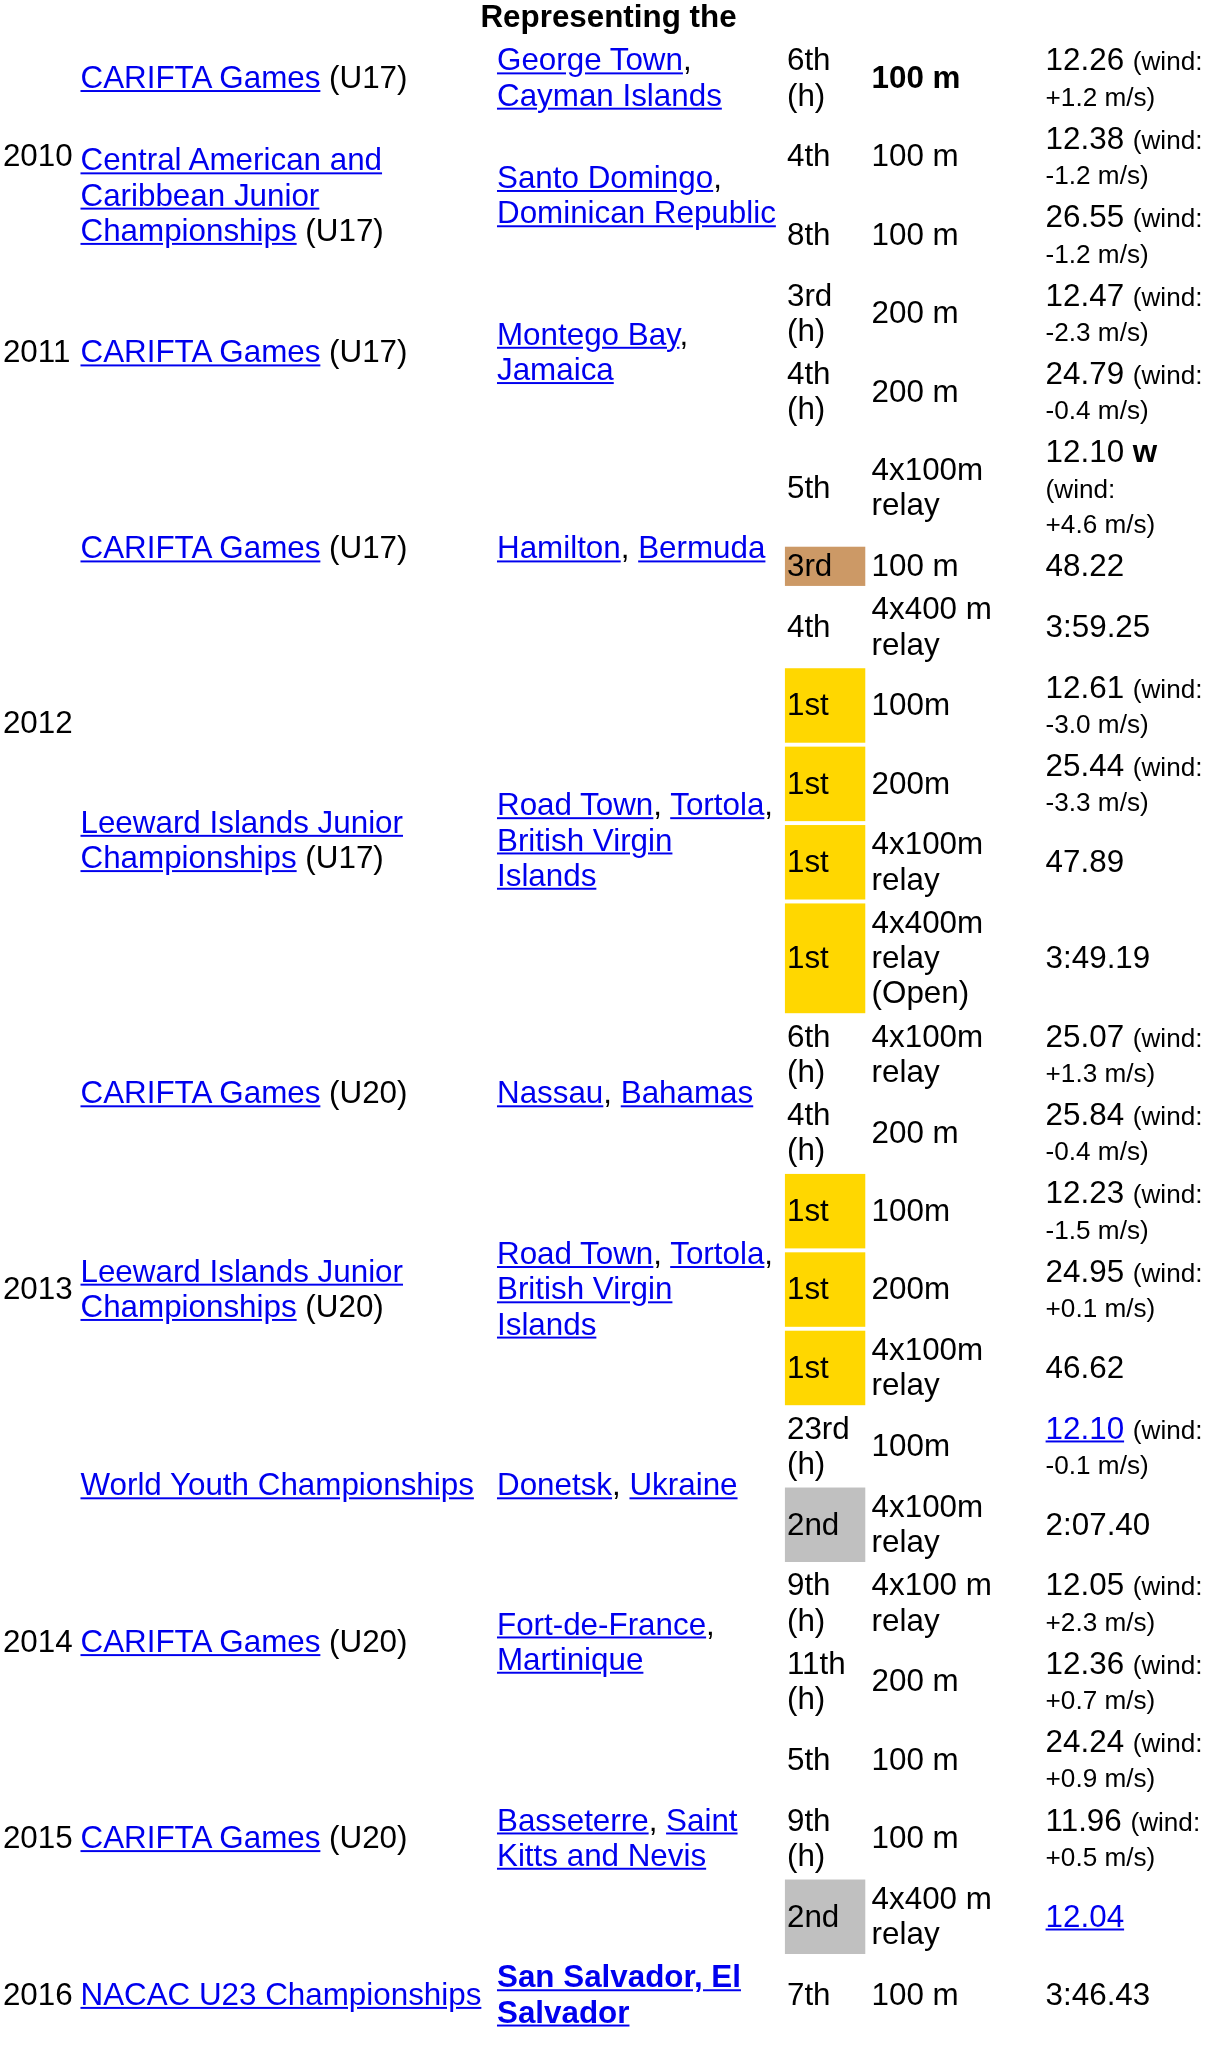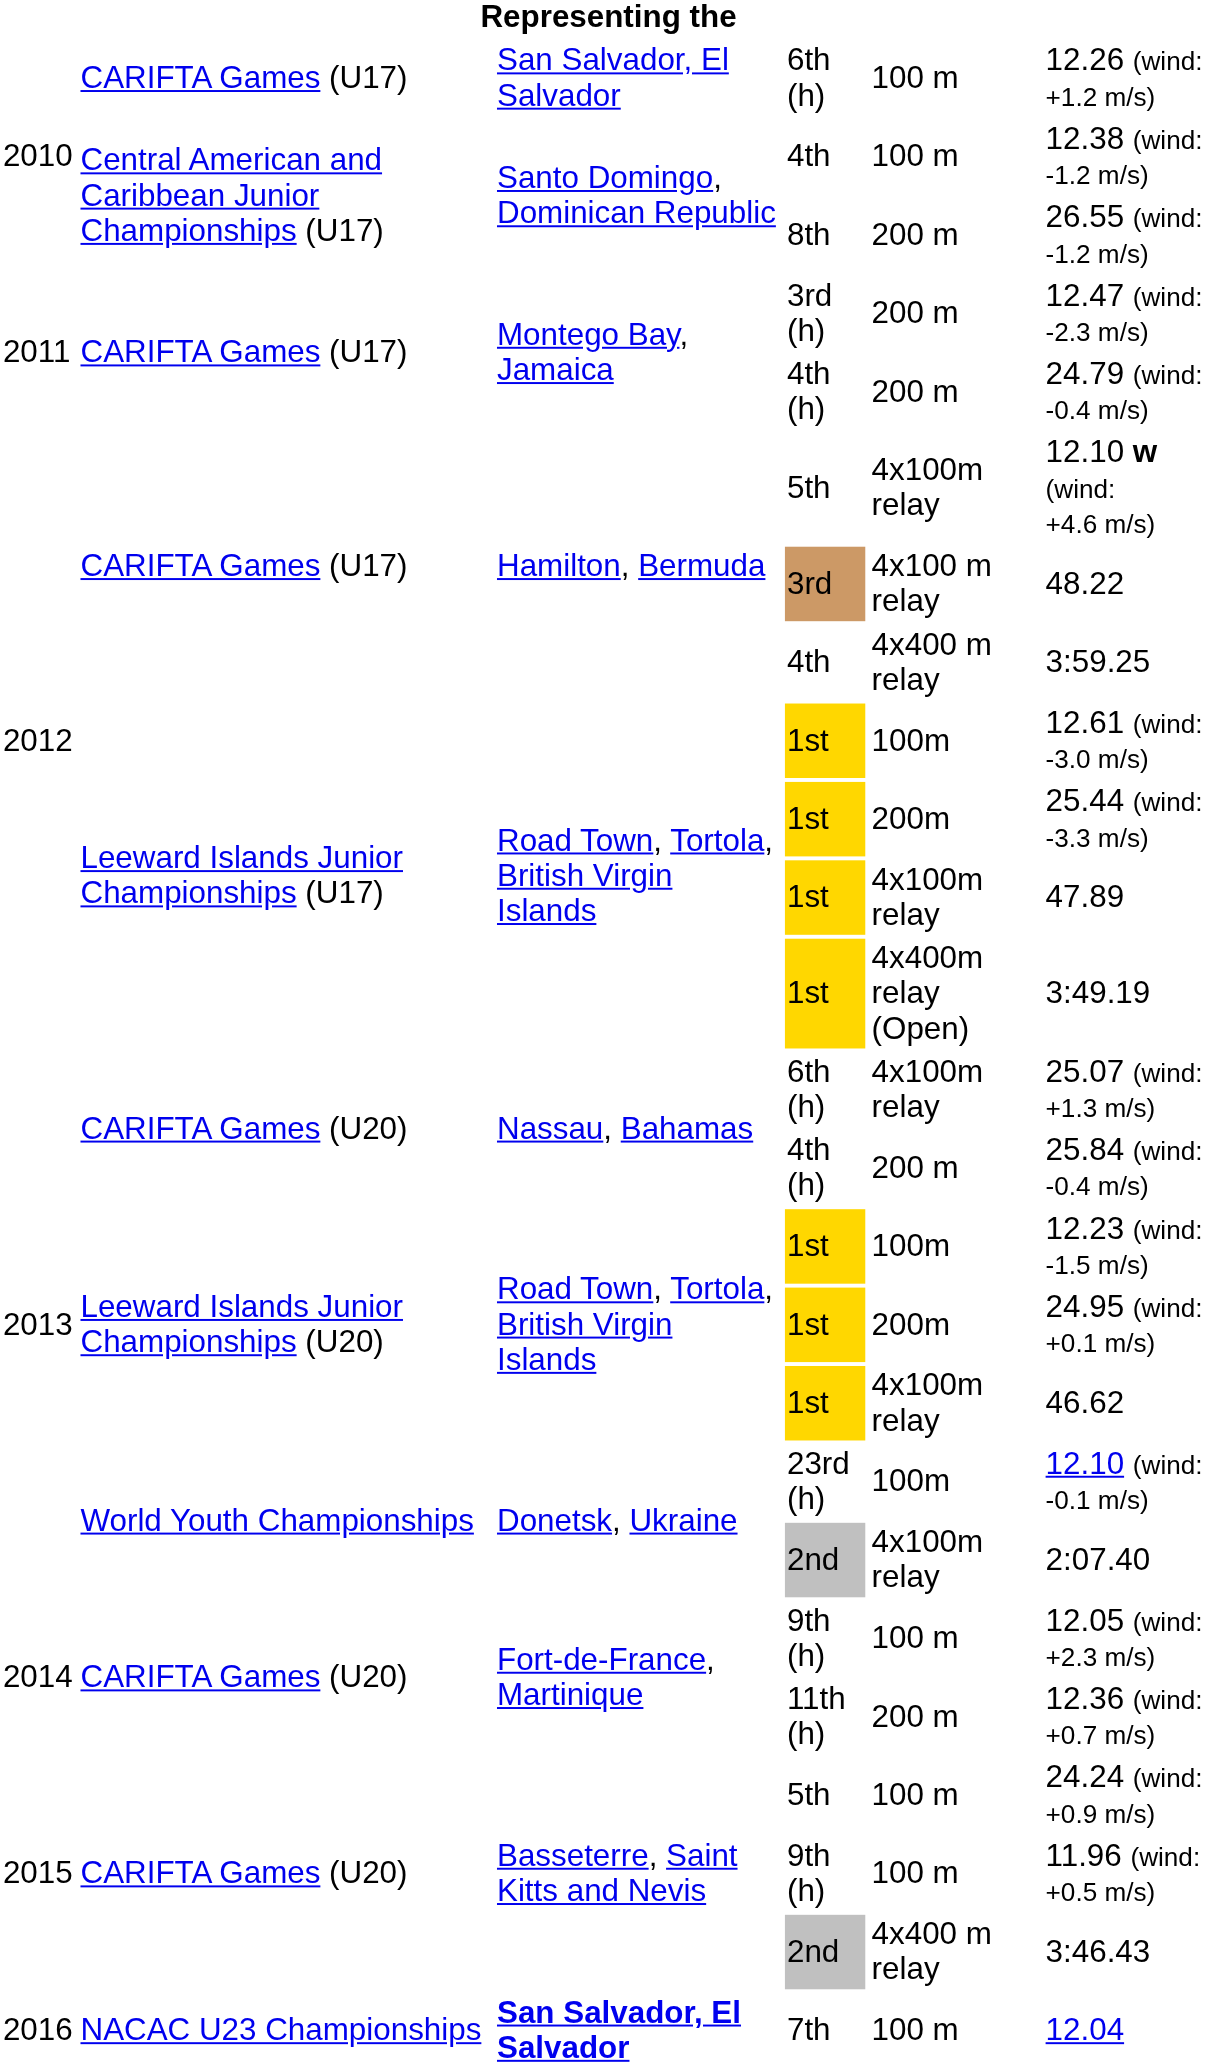 <table>
 <tr>
 <th colspan="6">Representing the </th>
 </tr>
 <tr>
 <td rowspan=3>2010</td>
 <td><a href='#'>CARIFTA Games</a> (U17)</td>
-<td><a href='#'>George Town</a>, <a href='#'>Cayman Islands</a></td>
+<td><a href='#'>San Salvador, El Salvador</a></td>
 <td>6th (h)</td>
-<td><strong>100 m</strong></td>
+<td>100 m</td>
 <td>12.26 <small>(wind: +1.2 m/s)</small></td>
 </tr>
 <tr>
 <td rowspan=2><a href='#'>Central American and Caribbean Junior Championships</a> (U17)</td>
 <td rowspan=2><a href='#'>Santo Domingo</a>, <a href='#'>Dominican Republic</a></td>
 <td>4th</td>
 <td>100 m</td>
 <td>12.38 <small>(wind: -1.2 m/s)</small></td>
 </tr>
 <tr>
 <td>8th</td>
-<td>100 m</td>
+<td>200 m</td>
 <td>26.55 <small>(wind: -1.2 m/s)</small></td>
 </tr>
 <tr>
 <td rowspan=2>2011</td>
 <td rowspan=2><a href='#'>CARIFTA Games</a> (U17)</td>
 <td rowspan=2><a href='#'>Montego Bay</a>, <a href='#'>Jamaica</a></td>
 <td>3rd (h)</td>
 <td>200 m</td>
 <td>12.47 <small>(wind: -2.3 m/s)</small></td>
 </tr>
 <tr>
 <td>4th (h)</td>
 <td>200 m</td>
 <td>24.79 <small>(wind: -0.4 m/s)</small></td>
 </tr>
 <tr>
 <td rowspan=7>2012</td>
 <td rowspan=3><a href='#'>CARIFTA Games</a> (U17)</td>
 <td rowspan=3><a href='#'>Hamilton</a>,  <a href='#'>Bermuda</a></td>
 <td>5th</td>
 <td>4x100m relay</td>
 <td>12.10 <strong>w</strong> <small>(wind: +4.6 m/s)</small></td>
 </tr>
 <tr>
 <td bgcolor="cc9966">3rd</td>
-<td>100 m</td>
+<td>4x100 m relay</td>
 <td>48.22</td>
 </tr>
 <tr>
 <td>4th</td>
 <td>4x400 m relay</td>
 <td>3:59.25</td>
 </tr>
 <tr>
 <td rowspan=4><a href='#'>Leeward Islands Junior Championships</a> (U17)</td>
 <td rowspan=4><a href='#'>Road Town</a>, <a href='#'>Tortola</a>, <a href='#'>British Virgin Islands</a></td>
 <td bgcolor=gold>1st</td>
 <td>100m</td>
 <td>12.61 <small>(wind: -3.0 m/s)</small></td>
 </tr>
 <tr>
 <td bgcolor=gold>1st</td>
 <td>200m</td>
 <td>25.44 <small>(wind: -3.3 m/s)</small></td>
 </tr>
 <tr>
 <td bgcolor=gold>1st</td>
 <td>4x100m relay</td>
 <td>47.89</td>
 </tr>
 <tr>
 <td bgcolor=gold>1st</td>
 <td>4x400m relay (Open)</td>
 <td>3:49.19</td>
 </tr>
 <tr>
 <td rowspan=7>2013</td>
 <td rowspan=2><a href='#'>CARIFTA Games</a> (U20)</td>
 <td rowspan=2><a href='#'>Nassau</a>, <a href='#'>Bahamas</a></td>
 <td>6th (h)</td>
 <td>4x100m relay</td>
 <td>25.07 <small>(wind: +1.3 m/s)</small></td>
 </tr>
 <tr>
 <td>4th (h)</td>
 <td>200 m</td>
 <td>25.84 <small>(wind: -0.4 m/s)</small></td>
 </tr>
 <tr>
 <td rowspan=3><a href='#'>Leeward Islands Junior Championships</a> (U20)</td>
 <td rowspan=3><a href='#'>Road Town</a>, <a href='#'>Tortola</a>, <a href='#'>British Virgin Islands</a></td>
 <td bgcolor=gold>1st</td>
 <td>100m</td>
 <td>12.23 <small>(wind: -1.5 m/s)</small></td>
 </tr>
 <tr>
 <td bgcolor=gold>1st</td>
 <td>200m</td>
 <td>24.95 <small>(wind: +0.1 m/s)</small></td>
 </tr>
 <tr>
 <td bgcolor=gold>1st</td>
 <td>4x100m relay</td>
 <td>46.62</td>
 </tr>
 <tr>
 <td rowspan=2><a href='#'>World Youth Championships</a></td>
 <td rowspan=2><a href='#'>Donetsk</a>, <a href='#'>Ukraine</a></td>
 <td>23rd (h)</td>
 <td>100m</td>
 <td><a href='#'>12.10</a> <small>(wind: -0.1 m/s)</small></td>
 </tr>
 <tr>
 <td bgcolor=silver>2nd</td>
 <td>4x100m relay</td>
 <td>2:07.40</td>
 </tr>
 <tr>
 <td rowspan=2>2014</td>
 <td rowspan=2><a href='#'>CARIFTA Games</a> (U20)</td>
 <td rowspan=2><a href='#'>Fort-de-France</a>, <a href='#'>Martinique</a></td>
 <td>9th (h)</td>
-<td>4x100 m relay</td>
+<td>100 m</td>
 <td>12.05 <small>(wind: +2.3 m/s)</small></td>
 </tr>
 <tr>
 <td>11th (h)</td>
 <td>200 m</td>
 <td>12.36 <small>(wind: +0.7 m/s)</small></td>
 </tr>
 <tr>
 <td rowspan=3>2015</td>
 <td rowspan=3><a href='#'>CARIFTA Games</a> (U20)</td>
 <td rowspan=3><a href='#'>Basseterre</a>, <a href='#'>Saint Kitts and Nevis</a></td>
 <td>5th</td>
 <td>100 m</td>
 <td>24.24 <small>(wind: +0.9 m/s)</small></td>
 </tr>
 <tr>
 <td>9th (h)</td>
 <td>100 m</td>
 <td>11.96 <small>(wind: +0.5 m/s)</small></td>
 </tr>
 <tr>
 <td bgcolor=silver>2nd</td>
 <td>4x400 m relay</td>
-<td><a href='#'>12.04</a></td>
+<td>3:46.43</td>
 </tr>
 <tr>
 <td>2016</td>
 <td><a href='#'>NACAC U23 Championships</a></td>
 <td><strong><a href='#'>San Salvador, El Salvador</a></strong></td>
 <td>7th</td>
 <td>100 m</td>
-<td>3:46.43</td>
+<td><a href='#'>12.04</a></td>
 </tr>
 </table>
